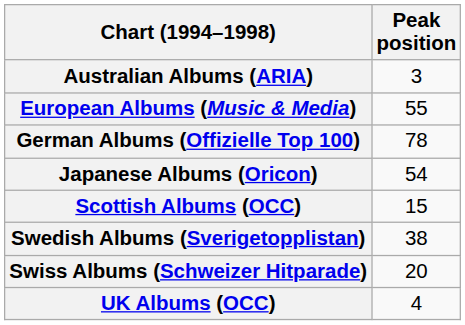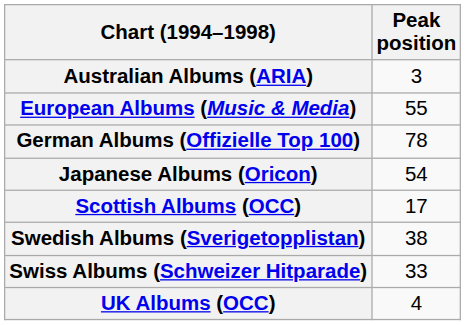 <table class="wikitable sortable plainrowheaders" style="text-align:center">
 <tr>
 <th scope="col">Chart (1994–1998)</th>
 <th scope="col">Peak<br>position</th>
 </tr>
 <tr>
 <th scope="row">Australian Albums (<a href='#'>ARIA</a>)</th>
 <td>3</td>
 </tr>
 <tr>
 <th scope="row"><a href='#'>European Albums</a> (<em><a href='#'>Music & Media</a></em>)</th>
 <td>55</td>
 </tr>
 <tr>
 <th scope="row">German Albums (<a href='#'>Offizielle Top 100</a>)</th>
 <td>78</td>
 </tr>
 <tr>
 <th scope="row">Japanese Albums (<a href='#'>Oricon</a>)</th>
 <td>54</td>
 </tr>
 <tr>
 <th scope="row"><a href='#'>Scottish Albums</a> (<a href='#'>OCC</a>)</th>
-<td>15</td>
+<td>17</td>
 </tr>
 <tr>
 <th scope="row">Swedish Albums (<a href='#'>Sverigetopplistan</a>)</th>
 <td>38</td>
 </tr>
 <tr>
 <th scope="row">Swiss Albums (<a href='#'>Schweizer Hitparade</a>)</th>
-<td>20</td>
+<td>33</td>
 </tr>
 <tr>
 <th scope="row"><a href='#'>UK Albums</a> (<a href='#'>OCC</a>)</th>
 <td>4</td>
 </tr>
 </table>
